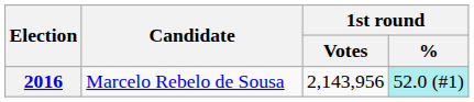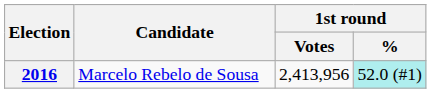 <table class="wikitable" style="text-align:right;">
 <tr>
 <th rowspan=2>Election</th>
 <th width="175px" rowspan=2>Candidate</th>
 <th colspan=2>1st round</th>
 </tr>
 <tr>
 <th>Votes</th>
 <th>%</th>
 </tr>
 <tr>
 <th><a href='#'>2016</a></th>
 <td align=left><a href='#'>Marcelo Rebelo de Sousa</a></td>
-<td>2,143,956</td>
+<td>2,413,956</td>
 <td style="background: paleturquoise;">52.0 (#1)</td>
 </tr>
 </table>
